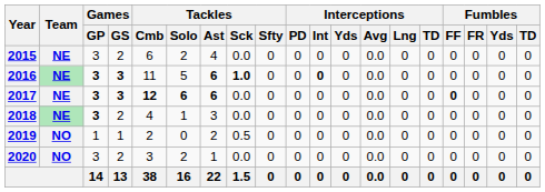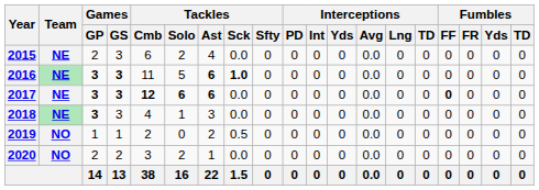 <table class= "wikitable" style="text-align: center;">
 <tr>
 <th rowspan="2">Year</th>
 <th rowspan="2">Team</th>
 <th colspan="2">Games</th>
 <th colspan="5">Tackles</th>
 <th colspan="6">Interceptions</th>
 <th colspan="4">Fumbles</th>
 </tr>
 <tr>
 <th>GP</th>
 <th>GS</th>
 <th>Cmb</th>
 <th>Solo</th>
 <th>Ast</th>
 <th>Sck</th>
 <th>Sfty</th>
 <th>PD</th>
 <th>Int</th>
 <th>Yds</th>
 <th>Avg</th>
 <th>Lng</th>
 <th>TD</th>
 <th>FF</th>
 <th>FR</th>
 <th>Yds</th>
 <th>TD</th>
 </tr>
 <tr>
 <th><a href='#'>2015</a></th>
 <th><a href='#'>NE</a></th>
+<td>2</td>
 <td>3</td>
-<td>2</td>
 <td>6</td>
 <td>2</td>
 <td>4</td>
 <td>0.0</td>
 <td>0</td>
 <td>0</td>
 <td>0</td>
 <td>0</td>
 <td>0.0</td>
 <td>0</td>
 <td>0</td>
 <td>0</td>
 <td>0</td>
 <td>0</td>
 <td>0</td>
 </tr>
 <tr>
 <th><a href='#'>2016</a></th>
 <th style="background:#afe6ba; width:3em;"><a href='#'>NE</a></th>
 <td><strong>3</strong></td>
 <td><strong>3</strong></td>
 <td>11</td>
 <td>5</td>
 <td><strong>6</strong></td>
 <td><strong>1.0</strong></td>
 <td>0</td>
 <td>0</td>
-<td><strong>0</strong></td>
+<td>0</td>
 <td>0</td>
 <td>0.0</td>
 <td>0</td>
 <td>0</td>
 <td>0</td>
 <td>0</td>
 <td>0</td>
 <td>0</td>
 </tr>
 <tr>
 <th><a href='#'>2017</a></th>
 <th><a href='#'>NE</a></th>
 <td><strong>3</strong></td>
 <td><strong>3</strong></td>
 <td><strong>12</strong></td>
 <td><strong>6</strong></td>
 <td><strong>6</strong></td>
 <td>0.0</td>
 <td>0</td>
 <td>0</td>
 <td>0</td>
 <td>0</td>
 <td>0.0</td>
 <td>0</td>
 <td>0</td>
 <td><strong>0</strong></td>
 <td>0</td>
 <td>0</td>
 <td>0</td>
 </tr>
 <tr>
 <th><a href='#'>2018</a></th>
 <th style="background:#afe6ba; width:3em;"><a href='#'>NE</a></th>
 <td><strong>3</strong></td>
-<td>2</td>
+<td>3</td>
 <td>4</td>
 <td>1</td>
 <td>3</td>
 <td>0.0</td>
 <td>0</td>
 <td>0</td>
 <td>0</td>
 <td>0</td>
 <td>0.0</td>
 <td>0</td>
 <td>0</td>
 <td>0</td>
 <td>0</td>
 <td>0</td>
 <td>0</td>
 </tr>
 <tr>
 <th><a href='#'>2019</a></th>
 <th><a href='#'>NO</a></th>
 <td>1</td>
 <td>1</td>
 <td>2</td>
 <td>0</td>
 <td>2</td>
 <td>0.5</td>
 <td>0</td>
 <td>0</td>
 <td>0</td>
 <td>0</td>
 <td>0.0</td>
 <td>0</td>
 <td>0</td>
 <td>0</td>
 <td>0</td>
 <td>0</td>
 <td>0</td>
 </tr>
 <tr>
 <th><a href='#'>2020</a></th>
 <th><a href='#'>NO</a></th>
-<td>3</td>
+<td>2</td>
 <td>2</td>
 <td>3</td>
 <td>2</td>
 <td>1</td>
 <td>0.0</td>
 <td>0</td>
 <td>0</td>
 <td>0</td>
 <td>0</td>
 <td>0.0</td>
 <td>0</td>
 <td>0</td>
 <td>0</td>
 <td>0</td>
 <td>0</td>
 <td>0</td>
 </tr>
 <tr>
 <th colspan="2"></th>
 <th>14</th>
 <th>13</th>
 <th>38</th>
 <th>16</th>
 <th>22</th>
 <th>1.5</th>
 <th>0</th>
 <th>0</th>
 <th>0</th>
 <th>0</th>
 <th>0.0</th>
 <th>0</th>
 <th>0</th>
 <th>0</th>
 <th>0</th>
 <th>0</th>
 <th>0</th>
 </tr>
 </table>
